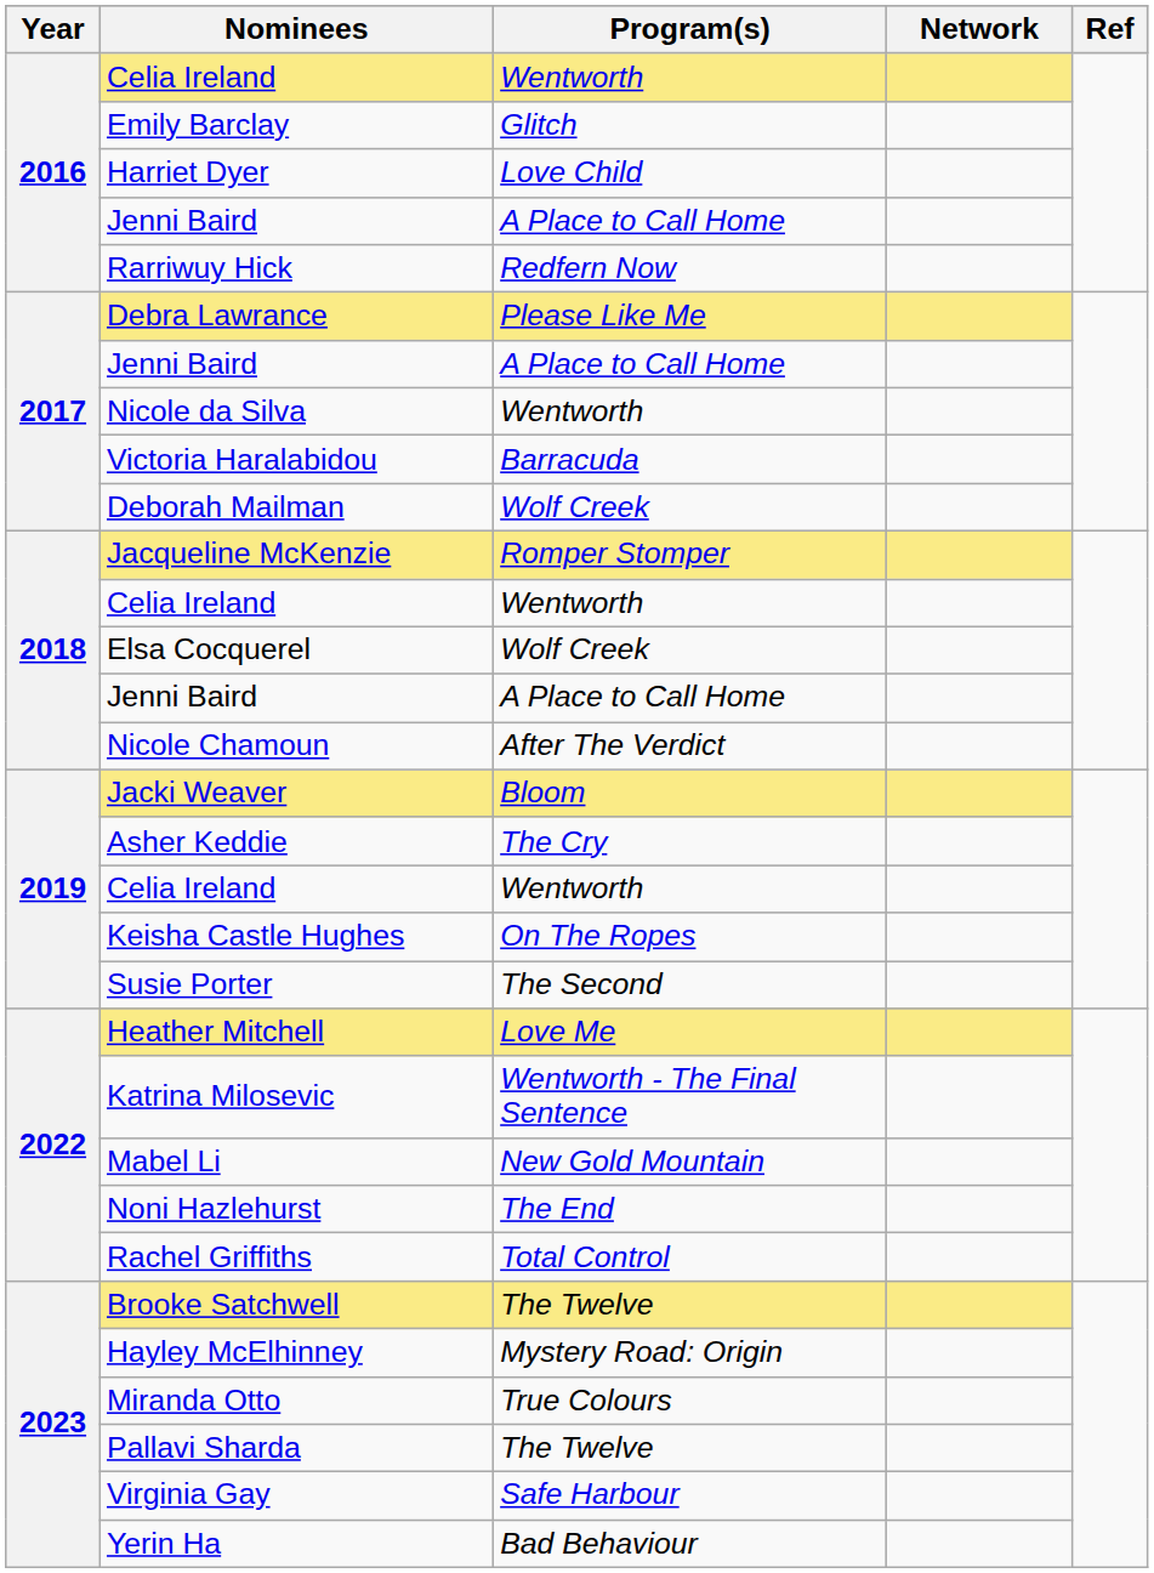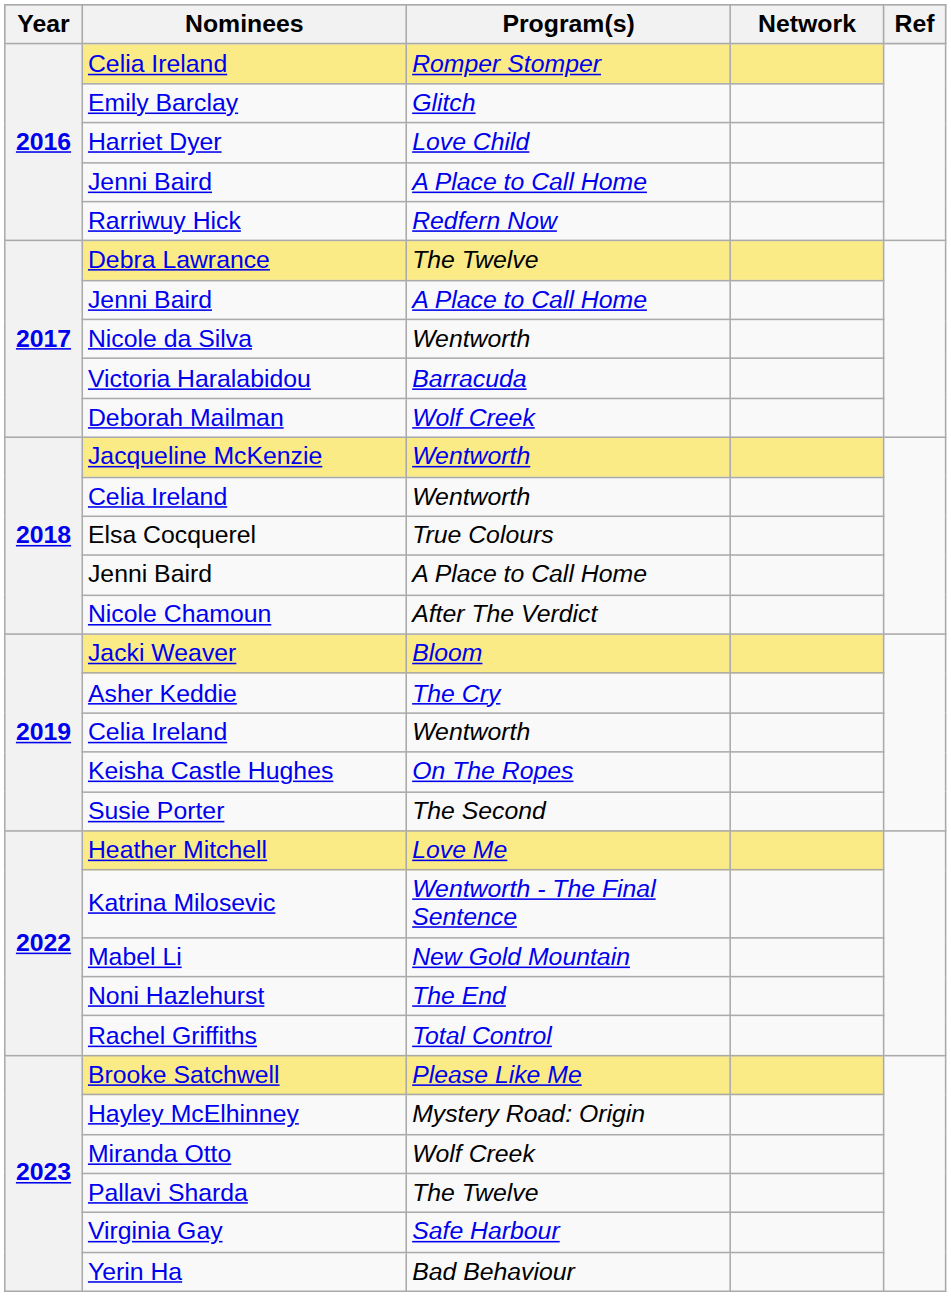 <table class="wikitable sortable">
 <tr style="background:#bebebe;">
 <th scope="col" style="width:1%;">Year</th>
 <th scope="col" style="width:16%;">Nominees</th>
 <th scope="col" style="width:16%;">Program(s)</th>
 <th scope="col" style="width:4%;">Network</th>
 <th scope="col" style="width:1%;" class="unsortable">Ref</th>
 </tr>
 <tr>
 <th scope="row" rowspan="5" style="text-align:center"><a href='#'>2016</a></th>
 <td style="background:#FAEB86"><a href='#'>Celia Ireland</a></td>
-<td style="background:#FAEB86"><em><a href='#'>Wentworth</a></em></td>
+<td style="background:#FAEB86"><em><a href='#'>Romper Stomper</a></em></td>
 <td style="background:#FAEB86"></td>
 <td rowspan="5"></td>
 </tr>
 <tr>
 <td><a href='#'>Emily Barclay</a></td>
 <td><em><a href='#'>Glitch</a></em></td>
 <td></td>
 </tr>
 <tr>
 <td><a href='#'>Harriet Dyer</a></td>
 <td><em><a href='#'>Love Child</a></em></td>
 <td></td>
 </tr>
 <tr>
 <td><a href='#'>Jenni Baird</a></td>
 <td><em><a href='#'>A Place to Call Home</a></em></td>
 <td></td>
 </tr>
 <tr>
 <td><a href='#'>Rarriwuy Hick</a></td>
 <td><em><a href='#'>Redfern Now</a></em></td>
 <td></td>
 </tr>
 <tr>
 <th scope="row" rowspan="5" style="text-align:center"><a href='#'>2017</a></th>
 <td style="background:#FAEB86"><a href='#'>Debra Lawrance</a></td>
-<td style="background:#FAEB86"><em><a href='#'>Please Like Me</a></em></td>
+<td style="background:#FAEB86"><em>The Twelve</em></td>
 <td style="background:#FAEB86"></td>
 <td rowspan="5"></td>
 </tr>
 <tr>
 <td><a href='#'>Jenni Baird</a></td>
 <td><em><a href='#'>A Place to Call Home</a></em></td>
 <td></td>
 </tr>
 <tr>
 <td><a href='#'>Nicole da Silva</a></td>
 <td><em>Wentworth</em></td>
 <td></td>
 </tr>
 <tr>
 <td><a href='#'>Victoria Haralabidou</a></td>
 <td><em><a href='#'>Barracuda</a></em></td>
 <td></td>
 </tr>
 <tr>
 <td><a href='#'>Deborah Mailman</a></td>
 <td><em><a href='#'>Wolf Creek</a></em></td>
 <td></td>
 </tr>
 <tr>
 <th scope="row" rowspan="5" style="text-align:center"><a href='#'>2018</a></th>
 <td style="background:#FAEB86"><a href='#'>Jacqueline McKenzie</a></td>
-<td style="background:#FAEB86"><em><a href='#'>Romper Stomper</a></em></td>
+<td style="background:#FAEB86"><em><a href='#'>Wentworth</a></em></td>
 <td style="background:#FAEB86"></td>
 <td rowspan="5"></td>
 </tr>
 <tr>
 <td><a href='#'>Celia Ireland</a></td>
 <td><em>Wentworth</em></td>
 <td></td>
 </tr>
 <tr>
 <td>Elsa Cocquerel</td>
-<td><em>Wolf Creek</em></td>
+<td><em>True Colours</em></td>
 <td></td>
 </tr>
 <tr>
 <td>Jenni Baird</td>
 <td><em>A Place to Call Home</em></td>
 <td></td>
 </tr>
 <tr>
 <td><a href='#'>Nicole Chamoun</a></td>
 <td><em>After The Verdict</em></td>
 <td></td>
 </tr>
 <tr>
 <th scope="row" rowspan="5" style="text-align:center"><a href='#'>2019</a></th>
 <td style="background:#FAEB86"><a href='#'>Jacki Weaver</a></td>
 <td style="background:#FAEB86"><em><a href='#'>Bloom</a></em></td>
 <td style="background:#FAEB86"></td>
 <td rowspan="5" style="text-align:center;"></td>
 </tr>
 <tr>
 <td><a href='#'>Asher Keddie</a></td>
 <td><em><a href='#'>The Cry</a></em></td>
 <td></td>
 </tr>
 <tr>
 <td><a href='#'>Celia Ireland</a></td>
 <td><em>Wentworth</em></td>
 <td></td>
 </tr>
 <tr>
 <td><a href='#'>Keisha Castle Hughes</a></td>
 <td><em><a href='#'>On The Ropes</a></em></td>
 <td></td>
 </tr>
 <tr>
 <td><a href='#'>Susie Porter</a></td>
 <td><em>The Second</em></td>
 <td></td>
 </tr>
 <tr>
 <th scope="row" rowspan="5" style="text-align:center"><a href='#'>2022</a></th>
 <td style="background:#FAEB86"><a href='#'>Heather Mitchell</a></td>
 <td style="background:#FAEB86"><em><a href='#'>Love Me</a></em></td>
 <td style="background:#FAEB86"></td>
 <td rowspan="5"></td>
 </tr>
 <tr>
 <td><a href='#'>Katrina Milosevic</a></td>
 <td><em><a href='#'>Wentworth - The Final Sentence</a></em></td>
 <td></td>
 </tr>
 <tr>
 <td><a href='#'>Mabel Li</a></td>
 <td><em><a href='#'>New Gold Mountain</a></em></td>
 <td></td>
 </tr>
 <tr>
 <td><a href='#'>Noni Hazlehurst</a></td>
 <td><em><a href='#'>The End</a></em></td>
 <td></td>
 </tr>
 <tr>
 <td><a href='#'>Rachel Griffiths</a></td>
 <td><em><a href='#'>Total Control</a></em></td>
 <td></td>
 </tr>
 <tr>
 <th rowspan="6"><a href='#'>2023</a></th>
 <td style="background:#FAEB86"><a href='#'>Brooke Satchwell</a></td>
-<td style="background:#FAEB86"><em>The Twelve</em></td>
+<td style="background:#FAEB86"><em><a href='#'>Please Like Me</a></em></td>
 <td style="background:#FAEB86"></td>
 <td rowspan="6"></td>
 </tr>
 <tr>
 <td><a href='#'>Hayley McElhinney</a></td>
 <td><em>Mystery Road: Origin</em></td>
 <td></td>
 </tr>
 <tr>
 <td><a href='#'>Miranda Otto</a></td>
-<td><em>True Colours</em></td>
+<td><em>Wolf Creek</em></td>
 <td></td>
 </tr>
 <tr>
 <td><a href='#'>Pallavi Sharda</a></td>
 <td><em>The Twelve</em></td>
 <td></td>
 </tr>
 <tr>
 <td><a href='#'>Virginia Gay</a></td>
 <td><em><a href='#'>Safe Harbour</a></em></td>
 <td></td>
 </tr>
 <tr>
 <td><a href='#'>Yerin Ha</a></td>
 <td><em>Bad Behaviour</em></td>
 <td></td>
 </tr>
 </table>
